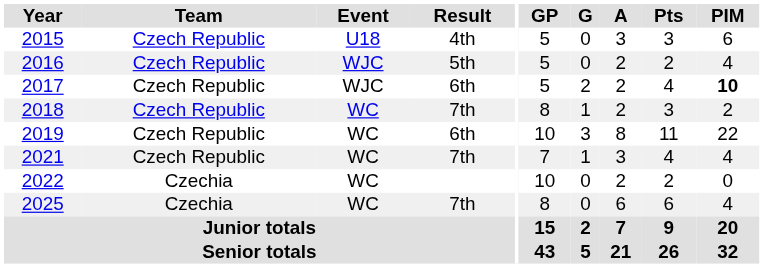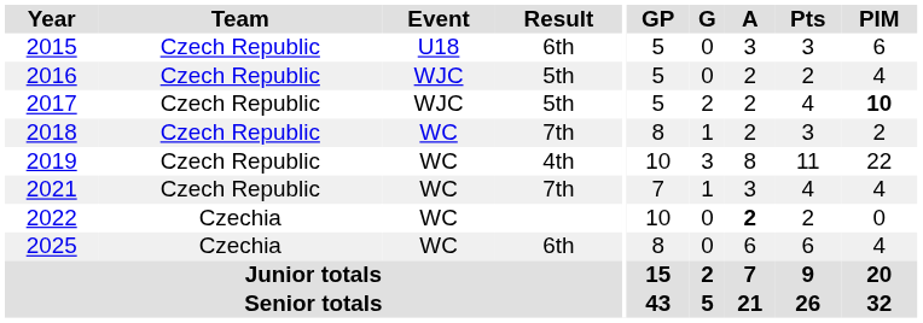 <table border="0" cellpadding="1" cellspacing="0" ID="Table3" style="text-align:center; width:40em;">
 <tr bgcolor="#e0e0e0">
 <th>Year</th>
 <th>Team</th>
 <th>Event</th>
 <th>Result</th>
 <th rowspan="100" bgcolor="#ffffff"></th>
 <th>GP</th>
 <th>G</th>
 <th>A</th>
 <th>Pts</th>
 <th>PIM</th>
 </tr>
 <tr>
 <td><a href='#'>2015</a></td>
 <td><a href='#'>Czech Republic</a></td>
 <td><a href='#'>U18</a></td>
-<td>4th</td>
+<td>6th</td>
 <td>5</td>
 <td>0</td>
 <td>3</td>
 <td>3</td>
 <td>6</td>
 </tr>
 <tr bgcolor="#f0f0f0">
 <td><a href='#'>2016</a></td>
 <td><a href='#'>Czech Republic</a></td>
 <td><a href='#'>WJC</a></td>
 <td>5th</td>
 <td>5</td>
 <td>0</td>
 <td>2</td>
 <td>2</td>
 <td>4</td>
 </tr>
 <tr>
 <td><a href='#'>2017</a></td>
 <td>Czech Republic</td>
 <td>WJC</td>
-<td>6th</td>
+<td>5th</td>
 <td>5</td>
 <td>2</td>
 <td>2</td>
 <td>4</td>
 <td><strong>10</strong></td>
 </tr>
 <tr bgcolor="#f0f0f0">
 <td><a href='#'>2018</a></td>
 <td><a href='#'>Czech Republic</a></td>
 <td><a href='#'>WC</a></td>
 <td>7th</td>
 <td>8</td>
 <td>1</td>
 <td>2</td>
 <td>3</td>
 <td>2</td>
 </tr>
 <tr>
 <td><a href='#'>2019</a></td>
 <td>Czech Republic</td>
 <td>WC</td>
-<td>6th</td>
+<td>4th</td>
 <td>10</td>
 <td>3</td>
 <td>8</td>
 <td>11</td>
 <td>22</td>
 </tr>
 <tr bgcolor="#f0f0f0">
 <td><a href='#'>2021</a></td>
 <td>Czech Republic</td>
 <td>WC</td>
 <td>7th</td>
 <td>7</td>
 <td>1</td>
 <td>3</td>
 <td>4</td>
 <td>4</td>
 </tr>
 <tr>
 <td><a href='#'>2022</a></td>
 <td>Czechia</td>
 <td>WC</td>
 <td></td>
 <td>10</td>
 <td>0</td>
-<td>2</td>
+<td><strong>2</strong></td>
 <td>2</td>
 <td>0</td>
 </tr>
 <tr bgcolor="#f0f0f0">
 <td><a href='#'>2025</a></td>
 <td>Czechia</td>
 <td>WC</td>
-<td>7th</td>
+<td>6th</td>
 <td>8</td>
 <td>0</td>
 <td>6</td>
 <td>6</td>
 <td>4</td>
 </tr>
 <tr bgcolor="#e0e0e0">
 <th colspan="4">Junior totals</th>
 <th>15</th>
 <th>2</th>
 <th>7</th>
 <th>9</th>
 <th>20</th>
 </tr>
 <tr bgcolor="#e0e0e0">
 <th colspan="4">Senior totals</th>
 <th>43</th>
 <th>5</th>
 <th>21</th>
 <th>26</th>
 <th>32</th>
 </tr>
 </table>
